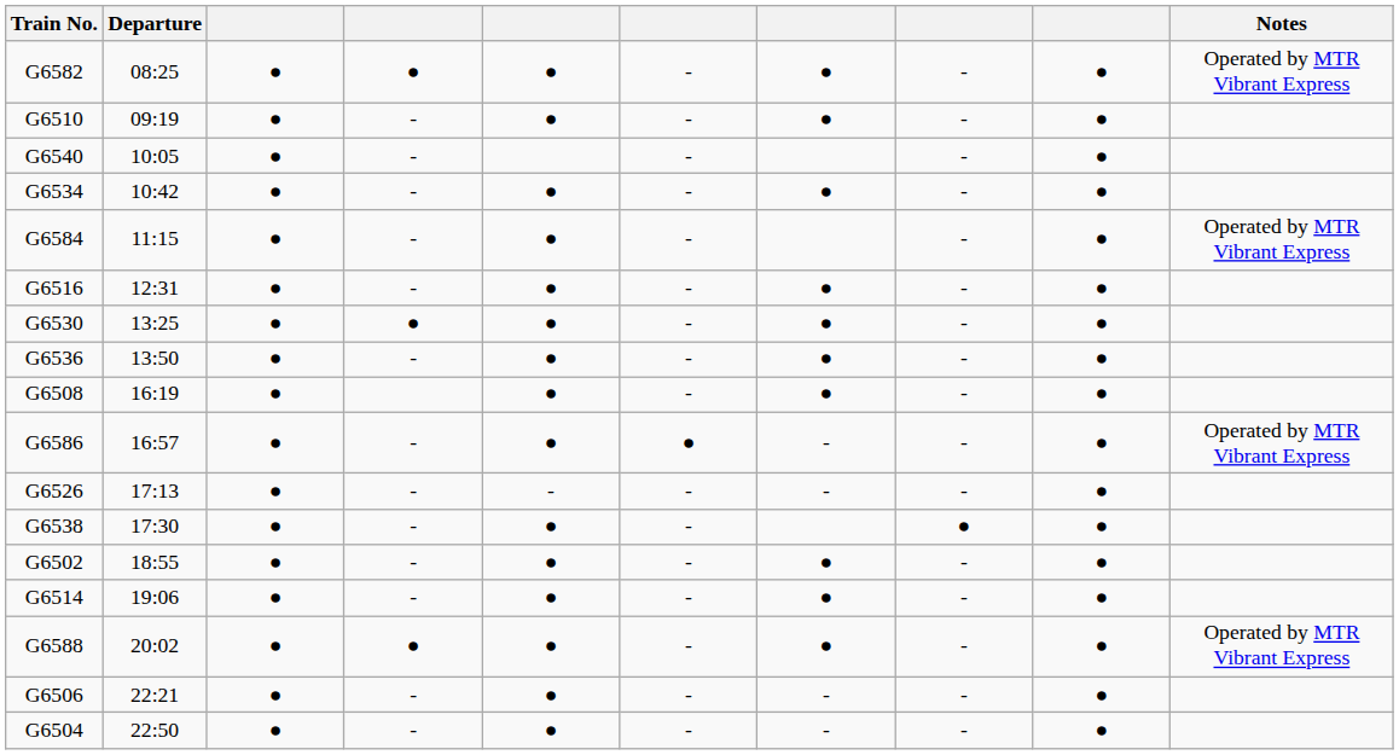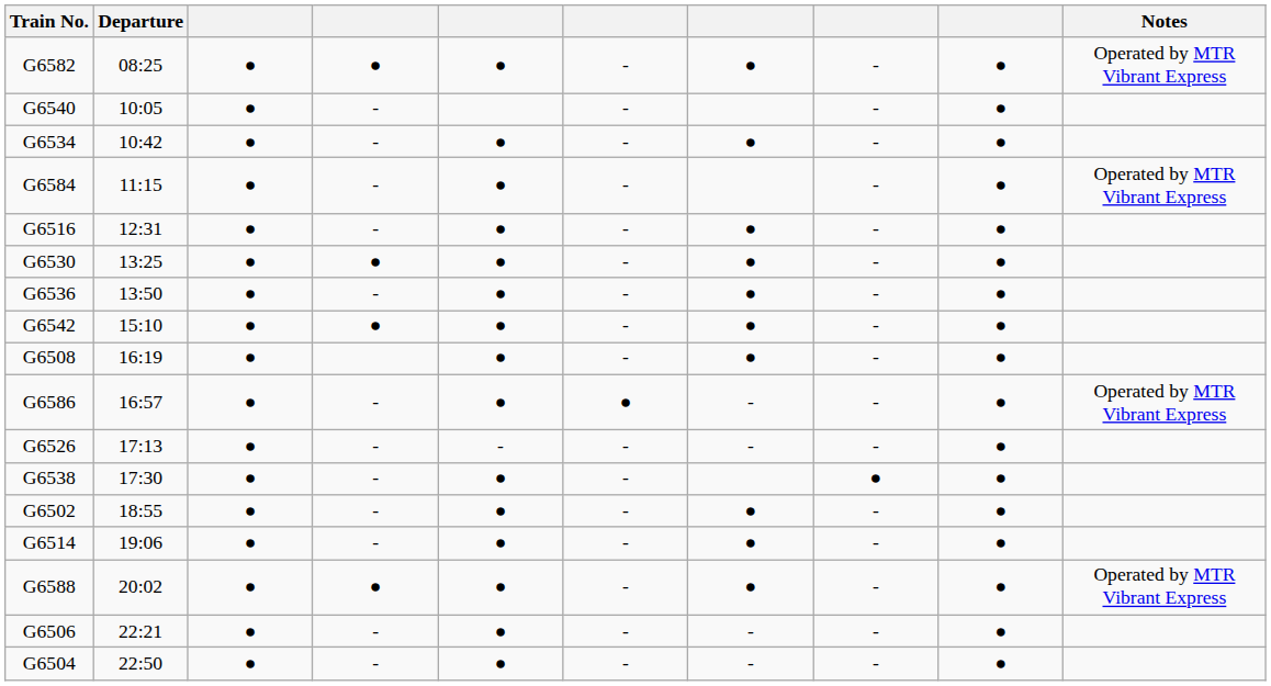 <table class="wikitable" style="text-align:center; font-size:smaller" rules="all">
 <tr>
 <th>Train No.</th>
 <th>Departure</th>
 <th style="width:6em;"></th>
 <th style="width:6em;"></th>
 <th style="width:6em;"></th>
 <th style="width:6em;"></th>
 <th style="width:6em;"></th>
 <th style="width:6em;"></th>
 <th style="width:6em;"></th>
 <th style="width:10em;">Notes</th>
 </tr>
 <tr>
 <td>G6582</td>
 <td>08:25</td>
 <td>●</td>
 <td>●</td>
 <td>●</td>
 <td>-</td>
 <td>●</td>
 <td>-</td>
 <td>●</td>
 <td>Operated by <a href='#'>MTR</a> <a href='#'>Vibrant Express</a></td>
-</tr>
-<tr>
-<td>G6510</td>
-<td>09:19</td>
-<td>●</td>
-<td>-</td>
-<td>●</td>
-<td>-</td>
-<td>●</td>
-<td>-</td>
-<td>●</td>
-<td></td>
 </tr>
 <tr>
 <td>G6540</td>
 <td>10:05</td>
 <td>●</td>
 <td>-</td>
 <td></td>
 <td>-</td>
 <td></td>
 <td>-</td>
 <td>●</td>
 <td></td>
 </tr>
 <tr>
 <td>G6534</td>
 <td>10:42</td>
 <td>●</td>
 <td>-</td>
 <td>●</td>
 <td>-</td>
 <td>●</td>
 <td>-</td>
 <td>●</td>
 <td></td>
 </tr>
 <tr>
 <td>G6584</td>
 <td>11:15</td>
 <td>●</td>
 <td>-</td>
 <td>●</td>
 <td>-</td>
 <td></td>
 <td>-</td>
 <td>●</td>
 <td>Operated by <a href='#'>MTR</a> <a href='#'>Vibrant Express</a></td>
 </tr>
 <tr>
 <td>G6516</td>
 <td>12:31</td>
 <td>●</td>
 <td>-</td>
 <td>●</td>
 <td>-</td>
 <td>●</td>
 <td>-</td>
 <td>●</td>
 <td></td>
 </tr>
 <tr>
 <td>G6530</td>
 <td>13:25</td>
 <td>●</td>
 <td>●</td>
 <td>●</td>
 <td>-</td>
 <td>●</td>
 <td>-</td>
 <td>●</td>
 <td></td>
 </tr>
 <tr>
 <td>G6536</td>
 <td>13:50</td>
 <td>●</td>
 <td>-</td>
+<td>●</td>
+<td>-</td>
+<td>●</td>
+<td>-</td>
+<td>●</td>
+<td></td>
+</tr>
+<tr>
+<td>G6542</td>
+<td>15:10</td>
+<td>●</td>
+<td>●</td>
 <td>●</td>
 <td>-</td>
 <td>●</td>
 <td>-</td>
 <td>●</td>
 <td></td>
 </tr>
 <tr>
 <td>G6508</td>
 <td>16:19</td>
 <td>●</td>
 <td></td>
 <td>●</td>
 <td>-</td>
 <td>●</td>
 <td>-</td>
 <td>●</td>
 <td></td>
 </tr>
 <tr>
 <td>G6586</td>
 <td>16:57</td>
 <td>●</td>
 <td>-</td>
 <td>●</td>
 <td>●</td>
 <td>-</td>
 <td>-</td>
 <td>●</td>
 <td>Operated by <a href='#'>MTR</a> <a href='#'>Vibrant Express</a></td>
 </tr>
 <tr>
 <td>G6526</td>
 <td>17:13</td>
 <td>●</td>
 <td>-</td>
 <td>-</td>
 <td>-</td>
 <td>-</td>
 <td>-</td>
 <td>●</td>
 <td></td>
 </tr>
 <tr>
 <td>G6538</td>
 <td>17:30</td>
 <td>●</td>
 <td>-</td>
 <td>●</td>
 <td>-</td>
 <td></td>
 <td>●</td>
 <td>●</td>
 <td></td>
 </tr>
 <tr>
 <td>G6502</td>
 <td>18:55</td>
 <td>●</td>
 <td>-</td>
 <td>●</td>
 <td>-</td>
 <td>●</td>
 <td>-</td>
 <td>●</td>
 <td></td>
 </tr>
 <tr>
 <td>G6514</td>
 <td>19:06</td>
 <td>●</td>
 <td>-</td>
 <td>●</td>
 <td>-</td>
 <td>●</td>
 <td>-</td>
 <td>●</td>
 <td></td>
 </tr>
 <tr>
 <td>G6588</td>
 <td>20:02</td>
 <td>●</td>
 <td>●</td>
 <td>●</td>
 <td>-</td>
 <td>●</td>
 <td>-</td>
 <td>●</td>
 <td>Operated by <a href='#'>MTR</a> <a href='#'>Vibrant Express</a></td>
 </tr>
 <tr>
 <td>G6506</td>
 <td>22:21</td>
 <td>●</td>
 <td>-</td>
 <td>●</td>
 <td>-</td>
 <td>-</td>
 <td>-</td>
 <td>●</td>
 <td></td>
 </tr>
 <tr>
 <td>G6504</td>
 <td>22:50</td>
 <td>●</td>
 <td>-</td>
 <td>●</td>
 <td>-</td>
 <td>-</td>
 <td>-</td>
 <td>●</td>
 <td></td>
 </tr>
 </table>
